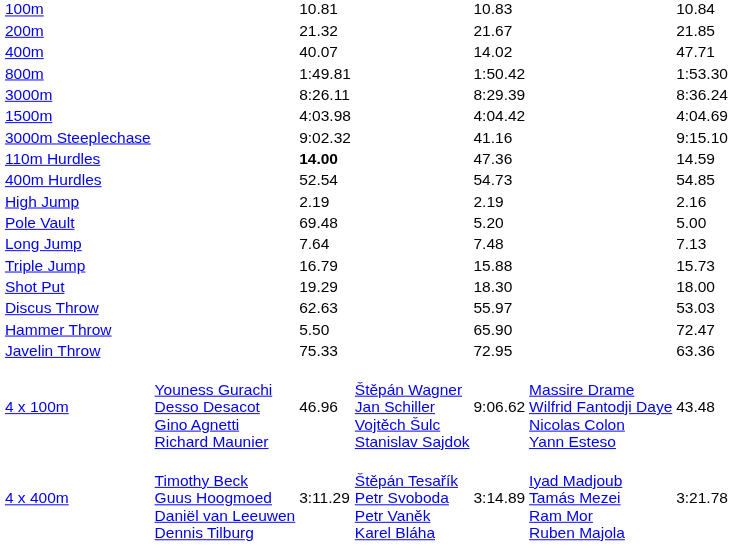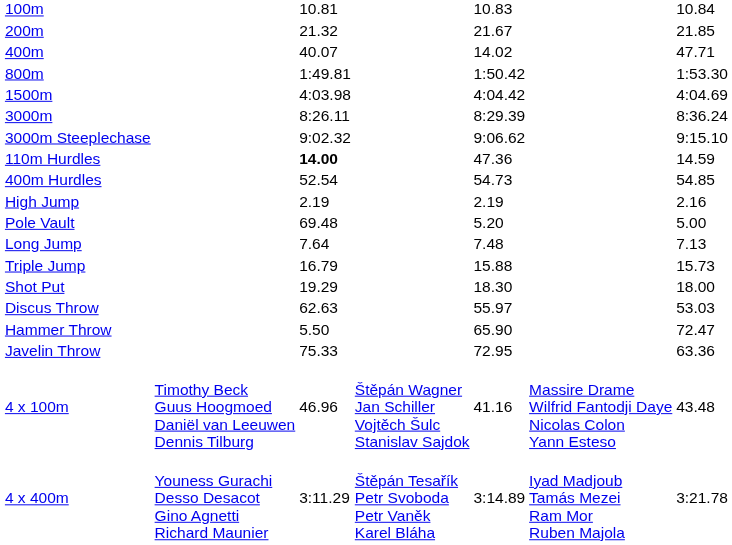 <table>
 <tr>
 <td><a href='#'>100m</a></td>
 <td></td>
 <td>10.81</td>
 <td></td>
 <td>10.83</td>
 <td></td>
 <td>10.84</td>
 </tr>
 <tr>
 <td><a href='#'>200m</a></td>
 <td></td>
 <td>21.32</td>
 <td></td>
 <td>21.67</td>
 <td></td>
 <td>21.85</td>
 </tr>
 <tr>
 <td><a href='#'>400m</a></td>
 <td></td>
 <td>40.07</td>
 <td></td>
 <td>14.02</td>
 <td></td>
 <td>47.71</td>
 </tr>
 <tr>
 <td><a href='#'>800m</a></td>
 <td></td>
 <td>1:49.81</td>
 <td></td>
 <td>1:50.42</td>
 <td></td>
 <td>1:53.30</td>
 </tr>
 <tr>
+<td><a href='#'>1500m</a></td>
+<td></td>
+<td>4:03.98</td>
+<td></td>
+<td>4:04.42</td>
+<td></td>
+<td>4:04.69</td>
+</tr>
+<tr>
 <td><a href='#'>3000m</a></td>
 <td></td>
 <td>8:26.11</td>
 <td></td>
 <td>8:29.39</td>
 <td></td>
 <td>8:36.24</td>
 </tr>
 <tr>
-<td><a href='#'>1500m</a></td>
-<td></td>
-<td>4:03.98</td>
-<td></td>
-<td>4:04.42</td>
-<td></td>
-<td>4:04.69</td>
-</tr>
-<tr>
 <td><a href='#'>3000m Steeplechase</a></td>
 <td></td>
 <td>9:02.32</td>
 <td></td>
-<td>41.16</td>
+<td>9:06.62</td>
 <td></td>
 <td>9:15.10</td>
 </tr>
 <tr>
 <td><a href='#'>110m Hurdles</a></td>
 <td></td>
 <td><strong>14.00</strong></td>
 <td></td>
 <td>47.36</td>
 <td></td>
 <td>14.59</td>
 </tr>
 <tr>
 <td><a href='#'>400m Hurdles</a></td>
 <td></td>
 <td>52.54</td>
 <td></td>
 <td>54.73</td>
 <td></td>
 <td>54.85</td>
 </tr>
 <tr>
 <td><a href='#'>High Jump</a></td>
 <td></td>
 <td>2.19</td>
 <td></td>
 <td>2.19</td>
 <td></td>
 <td>2.16</td>
 </tr>
 <tr>
 <td><a href='#'>Pole Vault</a></td>
 <td></td>
 <td>69.48</td>
 <td></td>
 <td>5.20</td>
 <td></td>
 <td>5.00</td>
 </tr>
 <tr>
 <td><a href='#'>Long Jump</a></td>
 <td></td>
 <td>7.64</td>
 <td></td>
 <td>7.48</td>
 <td></td>
 <td>7.13</td>
 </tr>
 <tr>
 <td><a href='#'>Triple Jump</a></td>
 <td></td>
 <td>16.79</td>
 <td></td>
 <td>15.88</td>
 <td></td>
 <td>15.73</td>
 </tr>
 <tr>
 <td><a href='#'>Shot Put</a></td>
 <td></td>
 <td>19.29</td>
 <td></td>
 <td>18.30</td>
 <td></td>
 <td>18.00</td>
 </tr>
 <tr>
 <td><a href='#'>Discus Throw</a></td>
 <td></td>
 <td>62.63</td>
 <td></td>
 <td>55.97</td>
 <td></td>
 <td>53.03</td>
 </tr>
 <tr>
 <td><a href='#'>Hammer Throw</a></td>
 <td></td>
 <td>5.50</td>
 <td></td>
 <td>65.90</td>
 <td></td>
 <td>72.47</td>
 </tr>
 <tr>
 <td><a href='#'>Javelin Throw</a></td>
 <td></td>
 <td>75.33</td>
 <td></td>
 <td>72.95</td>
 <td></td>
 <td>63.36</td>
 </tr>
 <tr>
 <td><a href='#'>4 x 100m</a></td>
-<td><br><a href='#'>Youness Gurachi</a><br><a href='#'>Desso Desacot</a><br><a href='#'>Gino Agnetti</a><br><a href='#'>Richard Maunier</a></td>
+<td><br><a href='#'>Timothy Beck</a><br><a href='#'>Guus Hoogmoed</a><br><a href='#'>Daniël van Leeuwen</a><br><a href='#'>Dennis Tilburg</a></td>
 <td>46.96</td>
 <td><br><a href='#'>Štěpán Wagner</a><br><a href='#'>Jan Schiller</a><br><a href='#'>Vojtěch Šulc</a><br><a href='#'>Stanislav Sajdok</a></td>
-<td>9:06.62</td>
+<td>41.16</td>
 <td><br><a href='#'>Massire Drame</a><br><a href='#'>Wilfrid Fantodji Daye</a><br><a href='#'>Nicolas Colon</a><br><a href='#'>Yann Esteso</a></td>
 <td>43.48</td>
 </tr>
 <tr>
 <td><a href='#'>4 x 400m</a></td>
-<td><br><a href='#'>Timothy Beck</a><br><a href='#'>Guus Hoogmoed</a><br><a href='#'>Daniël van Leeuwen</a><br><a href='#'>Dennis Tilburg</a></td>
+<td><br><a href='#'>Youness Gurachi</a><br><a href='#'>Desso Desacot</a><br><a href='#'>Gino Agnetti</a><br><a href='#'>Richard Maunier</a></td>
 <td>3:11.29</td>
 <td><br><a href='#'>Štěpán Tesařík</a><br><a href='#'>Petr Svoboda</a><br><a href='#'>Petr Vaněk</a><br><a href='#'>Karel Bláha</a></td>
 <td>3:14.89</td>
 <td><br><a href='#'>Iyad Madjoub</a><br><a href='#'>Tamás Mezei</a><br><a href='#'>Ram Mor</a><br><a href='#'>Ruben Majola</a></td>
 <td>3:21.78</td>
 </tr>
 </table>
